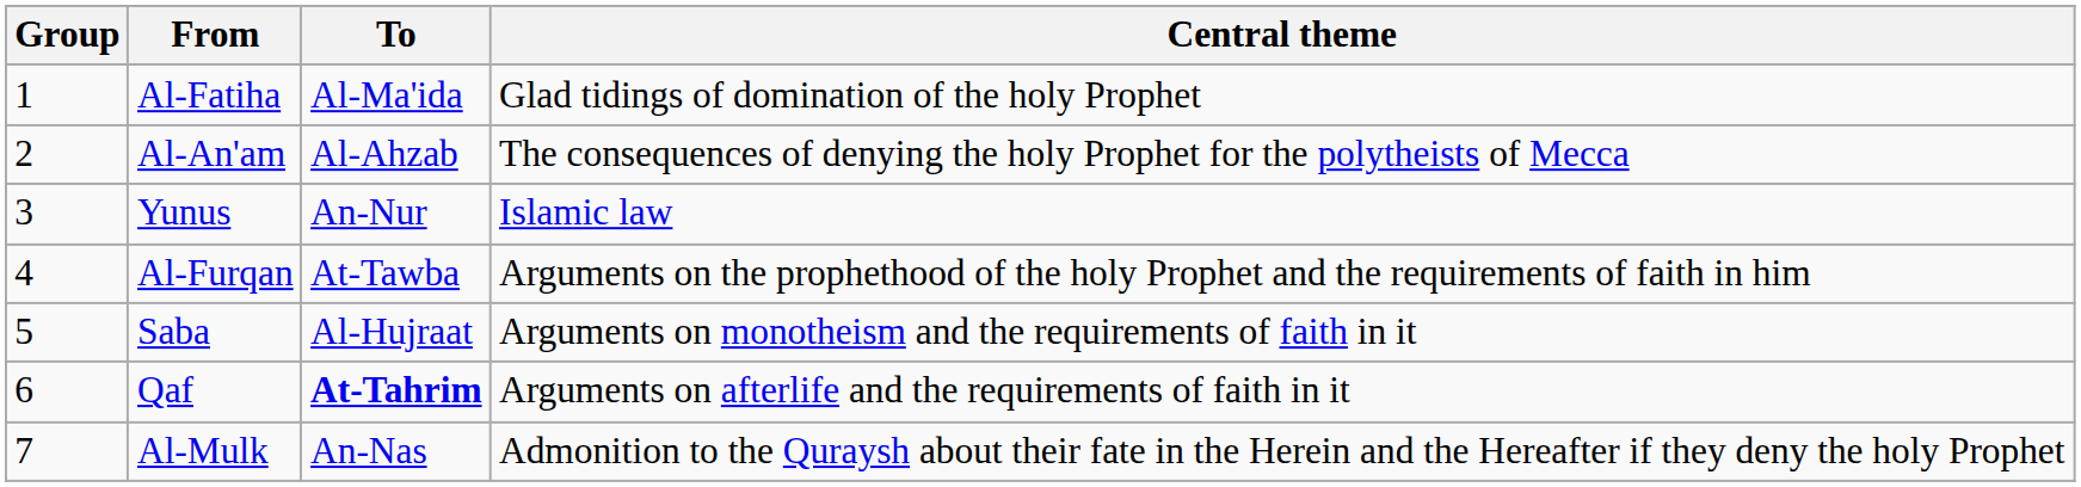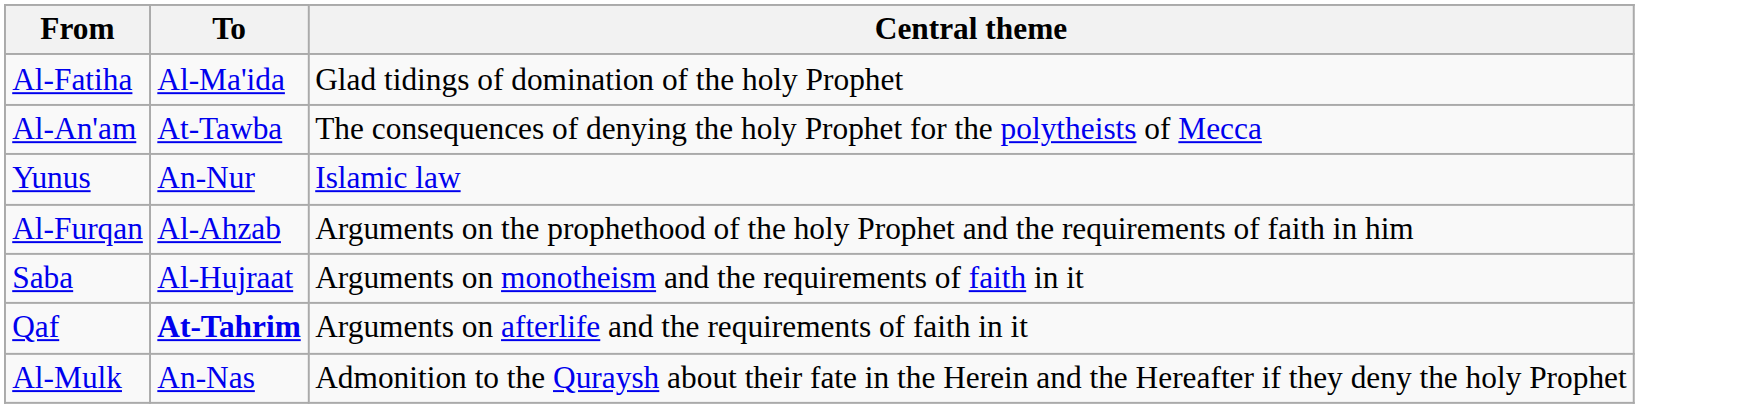 <table class="wikitable">
 <tr>
-<th>Group</th>
 <th>From</th>
 <th>To</th>
 <th>Central theme</th>
 </tr>
 <tr>
-<td>1</td>
 <td><a href='#'>Al-Fatiha</a> </td>
 <td><a href='#'>Al-Ma'ida</a> </td>
 <td>Glad tidings of domination of the holy Prophet</td>
 </tr>
 <tr>
-<td>2</td>
 <td><a href='#'>Al-An'am</a> </td>
-<td><a href='#'>Al-Ahzab</a> </td>
+<td><a href='#'>At-Tawba</a> </td>
 <td>The consequences of denying the holy Prophet for the <a href='#'>polytheists</a> of <a href='#'>Mecca</a></td>
 </tr>
 <tr>
-<td>3</td>
 <td><a href='#'>Yunus</a> </td>
 <td><a href='#'>An-Nur</a> </td>
 <td><a href='#'>Islamic law</a></td>
 </tr>
 <tr>
-<td>4</td>
 <td><a href='#'>Al-Furqan</a> </td>
-<td><a href='#'>At-Tawba</a> </td>
+<td><a href='#'>Al-Ahzab</a> </td>
 <td>Arguments on the prophethood of the holy Prophet and the requirements of faith in him</td>
 </tr>
 <tr>
-<td>5</td>
 <td><a href='#'>Saba</a> </td>
 <td><a href='#'>Al-Hujraat</a> </td>
 <td>Arguments on <a href='#'>monotheism</a> and the requirements of <a href='#'>faith</a> in it</td>
 </tr>
 <tr>
-<td>6</td>
 <td><a href='#'>Qaf</a> </td>
 <td><strong><a href='#'>At-Tahrim</a> </strong></td>
 <td>Arguments on <a href='#'>afterlife</a> and the requirements of faith in it</td>
 </tr>
 <tr>
-<td>7</td>
 <td><a href='#'>Al-Mulk</a> </td>
 <td><a href='#'>An-Nas</a> </td>
 <td>Admonition to the <a href='#'>Quraysh</a> about their fate in the Herein and the Hereafter if they deny the holy Prophet</td>
 </tr>
 </table>
